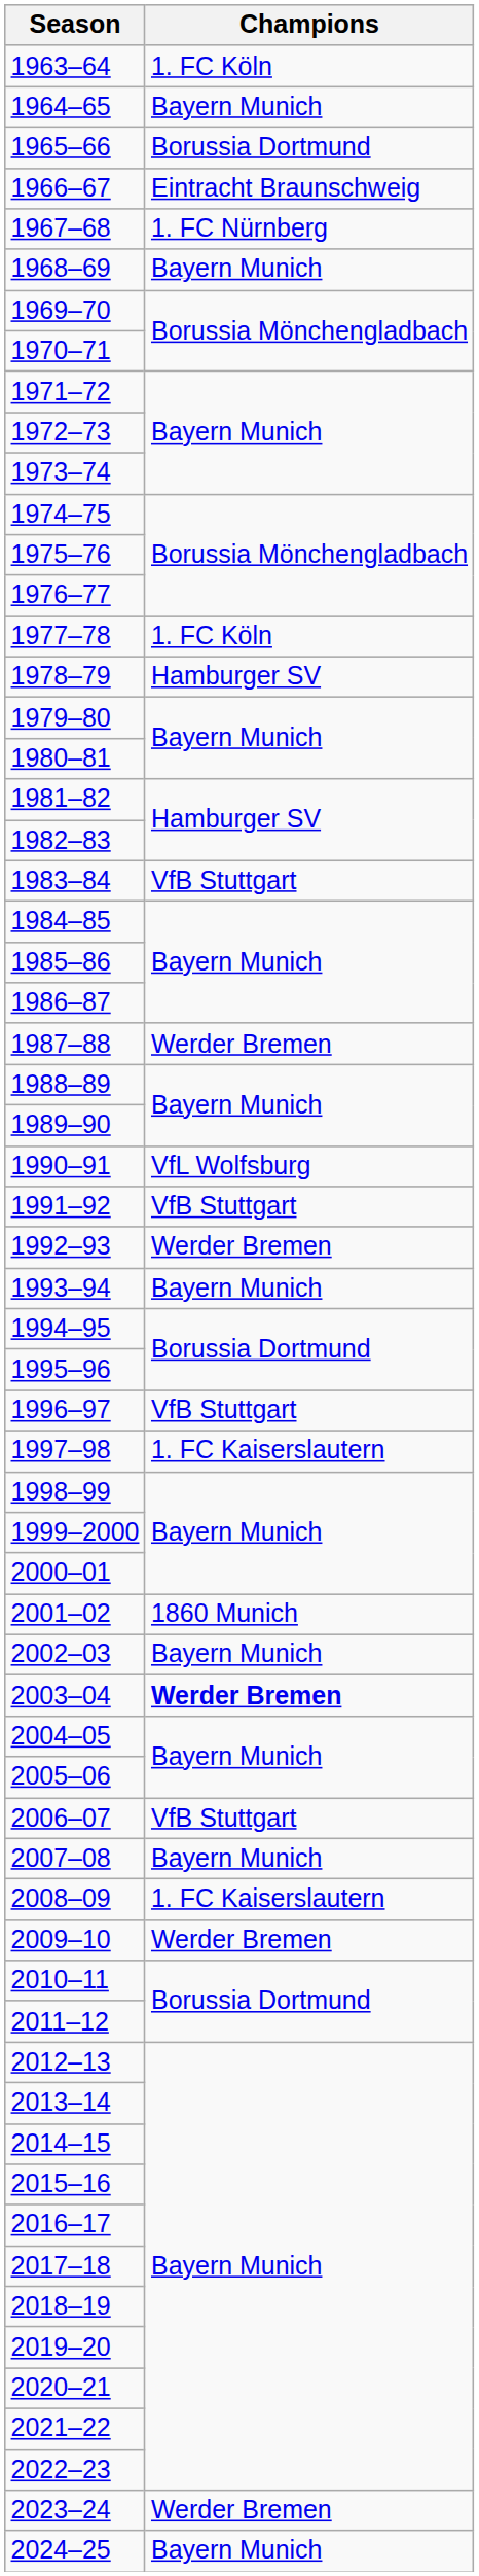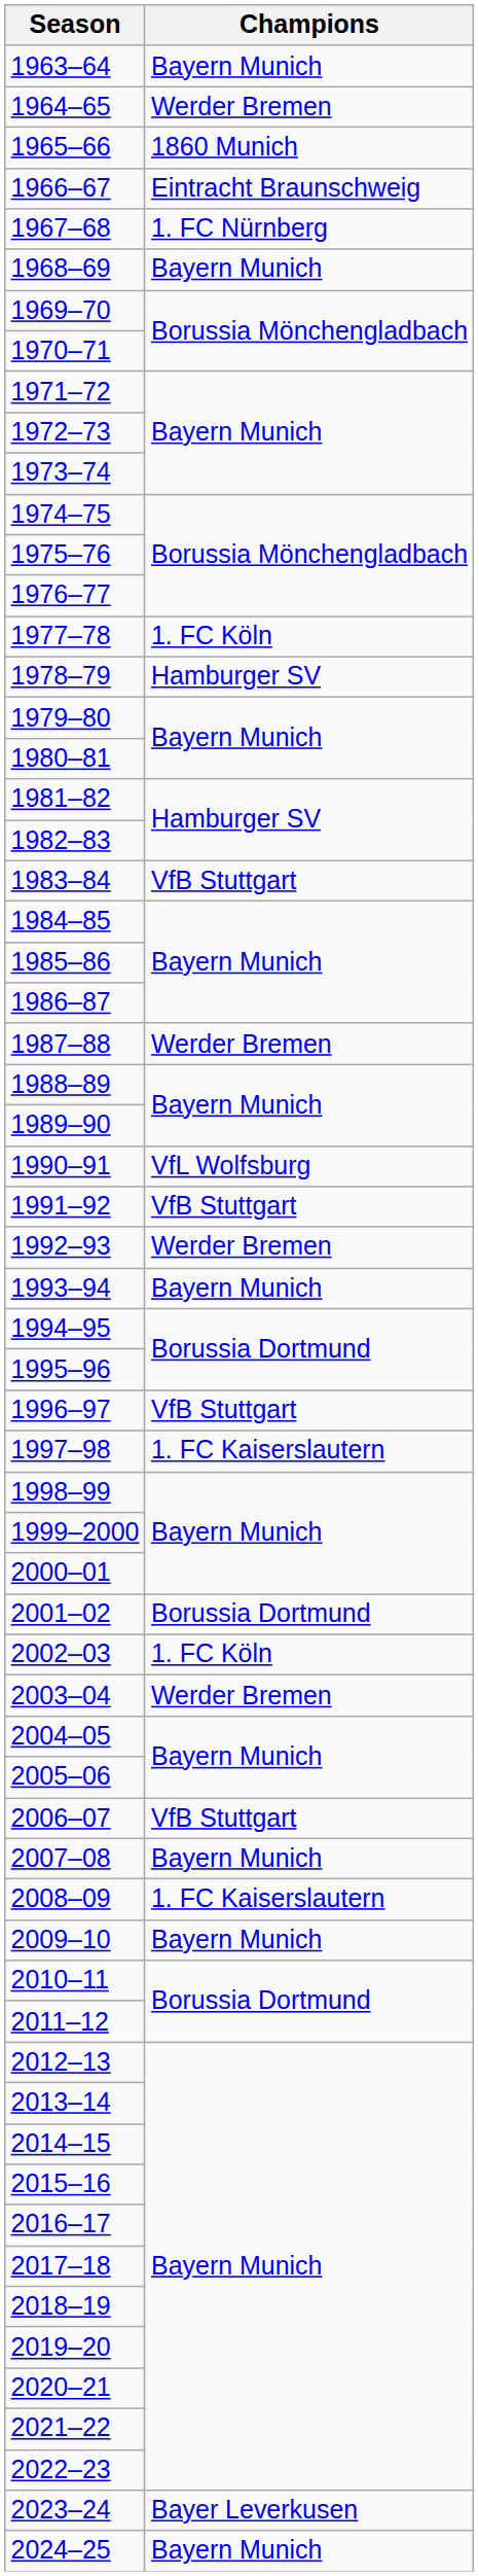 <table class="wikitable">
 <tr>
 <th>Season</th>
 <th>Champions</th>
 </tr>
 <tr>
 <td><a href='#'>1963–64</a></td>
-<td><a href='#'>1. FC Köln</a></td>
+<td><a href='#'>Bayern Munich</a></td>
 </tr>
 <tr>
 <td><a href='#'>1964–65</a></td>
-<td><a href='#'>Bayern Munich</a></td>
+<td><a href='#'>Werder Bremen</a></td>
 </tr>
 <tr>
 <td><a href='#'>1965–66</a></td>
-<td><a href='#'>Borussia Dortmund</a></td>
+<td><a href='#'>1860 Munich</a></td>
 </tr>
 <tr>
 <td><a href='#'>1966–67</a></td>
 <td><a href='#'>Eintracht Braunschweig</a></td>
 </tr>
 <tr>
 <td><a href='#'>1967–68</a></td>
 <td><a href='#'>1. FC Nürnberg</a></td>
 </tr>
 <tr>
 <td><a href='#'>1968–69</a></td>
 <td><a href='#'>Bayern Munich</a></td>
 </tr>
 <tr>
 <td><a href='#'>1969–70</a></td>
 <td rowspan="2"><a href='#'>Borussia Mönchengladbach</a></td>
 </tr>
 <tr>
 <td><a href='#'>1970–71</a></td>
 </tr>
 <tr>
 <td><a href='#'>1971–72</a></td>
 <td rowspan="3"><a href='#'>Bayern Munich</a></td>
 </tr>
 <tr>
 <td><a href='#'>1972–73</a></td>
 </tr>
 <tr>
 <td><a href='#'>1973–74</a></td>
 </tr>
 <tr>
 <td><a href='#'>1974–75</a></td>
 <td rowspan="3"><a href='#'>Borussia Mönchengladbach</a></td>
 </tr>
 <tr>
 <td><a href='#'>1975–76</a></td>
 </tr>
 <tr>
 <td><a href='#'>1976–77</a></td>
 </tr>
 <tr>
 <td><a href='#'>1977–78</a></td>
 <td><a href='#'>1. FC Köln</a></td>
 </tr>
 <tr>
 <td><a href='#'>1978–79</a></td>
 <td><a href='#'>Hamburger SV</a></td>
 </tr>
 <tr>
 <td><a href='#'>1979–80</a></td>
 <td rowspan="2"><a href='#'>Bayern Munich</a></td>
 </tr>
 <tr>
 <td><a href='#'>1980–81</a></td>
 </tr>
 <tr>
 <td><a href='#'>1981–82</a></td>
 <td rowspan="2"><a href='#'>Hamburger SV</a></td>
 </tr>
 <tr>
 <td><a href='#'>1982–83</a></td>
 </tr>
 <tr>
 <td><a href='#'>1983–84</a></td>
 <td><a href='#'>VfB Stuttgart</a></td>
 </tr>
 <tr>
 <td><a href='#'>1984–85</a></td>
 <td rowspan="3"><a href='#'>Bayern Munich</a></td>
 </tr>
 <tr>
 <td><a href='#'>1985–86</a></td>
 </tr>
 <tr>
 <td><a href='#'>1986–87</a></td>
 </tr>
 <tr>
 <td><a href='#'>1987–88</a></td>
 <td><a href='#'>Werder Bremen</a></td>
 </tr>
 <tr>
 <td><a href='#'>1988–89</a></td>
 <td rowspan="2"><a href='#'>Bayern Munich</a></td>
 </tr>
 <tr>
 <td><a href='#'>1989–90</a></td>
 </tr>
 <tr>
 <td><a href='#'>1990–91</a></td>
 <td><a href='#'>VfL Wolfsburg</a></td>
 </tr>
 <tr>
 <td><a href='#'>1991–92</a></td>
 <td><a href='#'>VfB Stuttgart</a></td>
 </tr>
 <tr>
 <td><a href='#'>1992–93</a></td>
 <td><a href='#'>Werder Bremen</a></td>
 </tr>
 <tr>
 <td><a href='#'>1993–94</a></td>
 <td><a href='#'>Bayern Munich</a></td>
 </tr>
 <tr>
 <td><a href='#'>1994–95</a></td>
 <td rowspan="2"><a href='#'>Borussia Dortmund</a></td>
 </tr>
 <tr>
 <td><a href='#'>1995–96</a></td>
 </tr>
 <tr>
 <td><a href='#'>1996–97</a></td>
 <td><a href='#'>VfB Stuttgart</a></td>
 </tr>
 <tr>
 <td><a href='#'>1997–98</a></td>
 <td><a href='#'>1. FC Kaiserslautern</a></td>
 </tr>
 <tr>
 <td><a href='#'>1998–99</a></td>
 <td rowspan="3"><a href='#'>Bayern Munich</a></td>
 </tr>
 <tr>
 <td><a href='#'>1999–2000</a></td>
 </tr>
 <tr>
 <td><a href='#'>2000–01</a></td>
 </tr>
 <tr>
 <td><a href='#'>2001–02</a></td>
-<td><a href='#'>1860 Munich</a></td>
+<td><a href='#'>Borussia Dortmund</a></td>
 </tr>
 <tr>
 <td><a href='#'>2002–03</a></td>
-<td><a href='#'>Bayern Munich</a></td>
+<td><a href='#'>1. FC Köln</a></td>
 </tr>
 <tr>
 <td><a href='#'>2003–04</a></td>
-<td><strong><a href='#'>Werder Bremen</a></strong></td>
+<td><a href='#'>Werder Bremen</a></td>
 </tr>
 <tr>
 <td><a href='#'>2004–05</a></td>
 <td rowspan="2"><a href='#'>Bayern Munich</a></td>
 </tr>
 <tr>
 <td><a href='#'>2005–06</a></td>
 </tr>
 <tr>
 <td><a href='#'>2006–07</a></td>
 <td><a href='#'>VfB Stuttgart</a></td>
 </tr>
 <tr>
 <td><a href='#'>2007–08</a></td>
 <td><a href='#'>Bayern Munich</a></td>
 </tr>
 <tr>
 <td><a href='#'>2008–09</a></td>
 <td><a href='#'>1. FC Kaiserslautern</a></td>
 </tr>
 <tr>
 <td><a href='#'>2009–10</a></td>
-<td><a href='#'>Werder Bremen</a></td>
+<td><a href='#'>Bayern Munich</a></td>
 </tr>
 <tr>
 <td><a href='#'>2010–11</a></td>
 <td rowspan="2"><a href='#'>Borussia Dortmund</a></td>
 </tr>
 <tr>
 <td><a href='#'>2011–12</a></td>
 </tr>
 <tr>
 <td><a href='#'>2012–13</a></td>
 <td rowspan="11"><a href='#'>Bayern Munich</a></td>
 </tr>
 <tr>
 <td><a href='#'>2013–14</a></td>
 </tr>
 <tr>
 <td><a href='#'>2014–15</a></td>
 </tr>
 <tr>
 <td><a href='#'>2015–16</a></td>
 </tr>
 <tr>
 <td><a href='#'>2016–17</a></td>
 </tr>
 <tr>
 <td><a href='#'>2017–18</a></td>
 </tr>
 <tr>
 <td><a href='#'>2018–19</a></td>
 </tr>
 <tr>
 <td><a href='#'>2019–20</a></td>
 </tr>
 <tr>
 <td><a href='#'>2020–21</a></td>
 </tr>
 <tr>
 <td><a href='#'>2021–22</a></td>
 </tr>
 <tr>
 <td><a href='#'>2022–23</a></td>
 </tr>
 <tr>
 <td><a href='#'>2023–24</a></td>
-<td><a href='#'>Werder Bremen</a></td>
+<td><a href='#'>Bayer Leverkusen</a></td>
 </tr>
 <tr>
 <td><a href='#'>2024–25</a></td>
 <td><a href='#'>Bayern Munich</a></td>
 </tr>
 </table>
